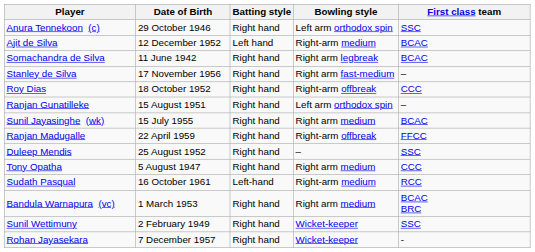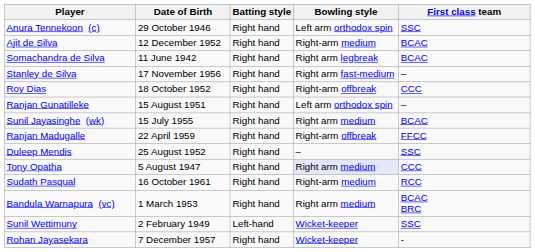 <table class="wikitable">
 <tr>
 <th width="25%">Player</th>
 <th width="18%">Date of Birth</th>
 <th width="12%">Batting style</th>
 <th width="20%">Bowling style</th>
 <th width="25%"><a href='#'>First class</a> team</th>
 </tr>
 <tr>
 <td><a href='#'>Anura Tennekoon</a>  <a href='#'>(c)</a></td>
 <td>29 October 1946</td>
 <td>Right hand</td>
 <td>Left arm <a href='#'>orthodox spin</a></td>
 <td> <a href='#'>SSC</a></td>
 </tr>
 <tr>
 <td><a href='#'>Ajit de Silva</a></td>
 <td>12 December 1952</td>
-<td>Left hand</td>
+<td>Right hand</td>
 <td>Right-arm <a href='#'>medium</a></td>
 <td> <a href='#'>BCAC</a></td>
 </tr>
 <tr>
 <td><a href='#'>Somachandra de Silva</a></td>
 <td>11 June 1942</td>
 <td>Right hand</td>
 <td>Right arm <a href='#'>legbreak</a></td>
 <td> <a href='#'>BCAC</a></td>
 </tr>
 <tr>
 <td><a href='#'>Stanley de Silva</a></td>
 <td>17 November 1956</td>
 <td>Right hand</td>
 <td>Right arm <a href='#'>fast-medium</a></td>
 <td> –</td>
 </tr>
 <tr>
 <td><a href='#'>Roy Dias</a></td>
 <td>18 October 1952</td>
 <td>Right hand</td>
 <td>Right-arm <a href='#'>offbreak</a></td>
 <td> <a href='#'>CCC</a></td>
 </tr>
 <tr>
 <td><a href='#'>Ranjan Gunatilleke</a></td>
 <td>15 August 1951</td>
 <td>Right hand</td>
 <td>Left arm <a href='#'>orthodox spin</a></td>
 <td> –</td>
 </tr>
 <tr>
 <td><a href='#'>Sunil Jayasinghe</a>  <a href='#'>(wk)</a></td>
 <td>15 July 1955</td>
 <td>Right hand</td>
 <td>Right arm <a href='#'>medium</a></td>
 <td> <a href='#'>BCAC</a></td>
 </tr>
 <tr>
 <td><a href='#'>Ranjan Madugalle</a></td>
 <td>22 April 1959</td>
 <td>Right hand</td>
 <td>Right-arm <a href='#'>offbreak</a></td>
 <td> <a href='#'>FFCC</a></td>
 </tr>
 <tr>
 <td><a href='#'>Duleep Mendis</a></td>
 <td>25 August 1952</td>
 <td>Right hand</td>
 <td>–</td>
 <td> <a href='#'>SSC</a></td>
 </tr>
 <tr>
 <td><a href='#'>Tony Opatha</a></td>
 <td>5 August 1947</td>
 <td>Right hand</td>
-<td>Right arm <a href='#'>medium</a></td>
+<td style="background: lavender;">Right arm <a href='#'>medium</a></td>
 <td> <a href='#'>CCC</a></td>
 </tr>
 <tr>
 <td><a href='#'>Sudath Pasqual</a></td>
 <td>16 October 1961</td>
-<td>Left-hand</td>
+<td>Right hand</td>
 <td>Right-arm <a href='#'>medium</a></td>
 <td> <a href='#'>RCC</a></td>
 </tr>
 <tr>
 <td><a href='#'>Bandula Warnapura</a>  <a href='#'>(vc)</a></td>
 <td>1 March 1953</td>
 <td>Right hand</td>
 <td>Right arm <a href='#'>medium</a></td>
 <td> <a href='#'>BCAC</a><br> <a href='#'>BRC</a></td>
 </tr>
 <tr>
 <td><a href='#'>Sunil Wettimuny</a></td>
 <td>2 February 1949</td>
-<td>Right hand</td>
+<td>Left-hand</td>
 <td><a href='#'>Wicket-keeper</a></td>
 <td> <a href='#'>SSC</a></td>
 </tr>
 <tr>
 <td><a href='#'>Rohan Jayasekara</a></td>
 <td>7 December 1957</td>
 <td>Right hand</td>
 <td><a href='#'>Wicket-keeper</a></td>
 <td> -</td>
 </tr>
 </table>
